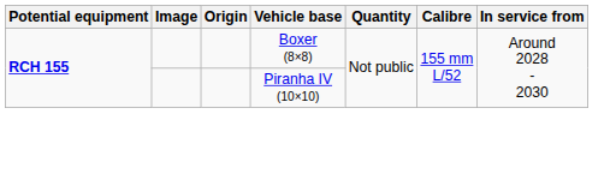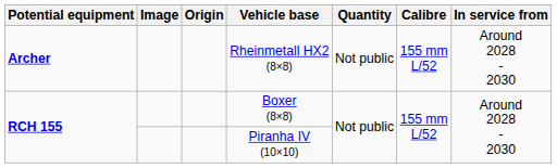 <table class="wikitable">
 <tr>
 <th>Potential equipment</th>
 <th>Image</th>
 <th>Origin</th>
 <th>Vehicle base</th>
 <th>Quantity</th>
 <th>Calibre</th>
 <th>In service from</th>
+</tr>
+<tr>
+<td><strong><a href='#'>Archer</a></strong></td>
+<td style="text-align: center; "></td>
+<td><br></td>
+<td style="text-align: center; "><a href='#'>Rheinmetall HX2</a><br><small>(8×8)</small></td>
+<td style="text-align: center; ">Not public</td>
+<td style="text-align: center; "><a href='#'>155 mm</a><br><a href='#'>L/52</a></td>
+<td style="text-align: center; ">Around<br>2028<br>-<br>2030</td>
 </tr>
 <tr>
 <td rowspan="2"><strong><a href='#'>RCH 155</a></strong></td>
 <td></td>
 <td></td>
 <td style="text-align:center"><a href='#'>Boxer</a><br><small>(8×8)</small></td>
 <td rowspan="2" style="text-align: center">Not public</td>
 <td rowspan="2" style="text-align: center"><a href='#'>155 mm</a><br><a href='#'>L/52</a></td>
 <td rowspan="2" style="text-align: center">Around<br>2028<br>-<br>2030</td>
 </tr>
 <tr>
 <td style="text-align: center; "></td>
 <td><br></td>
 <td style="text-align:center"><a href='#'>Piranha IV</a><br><small>(10×10)</small></td>
 </tr>
 </table>
